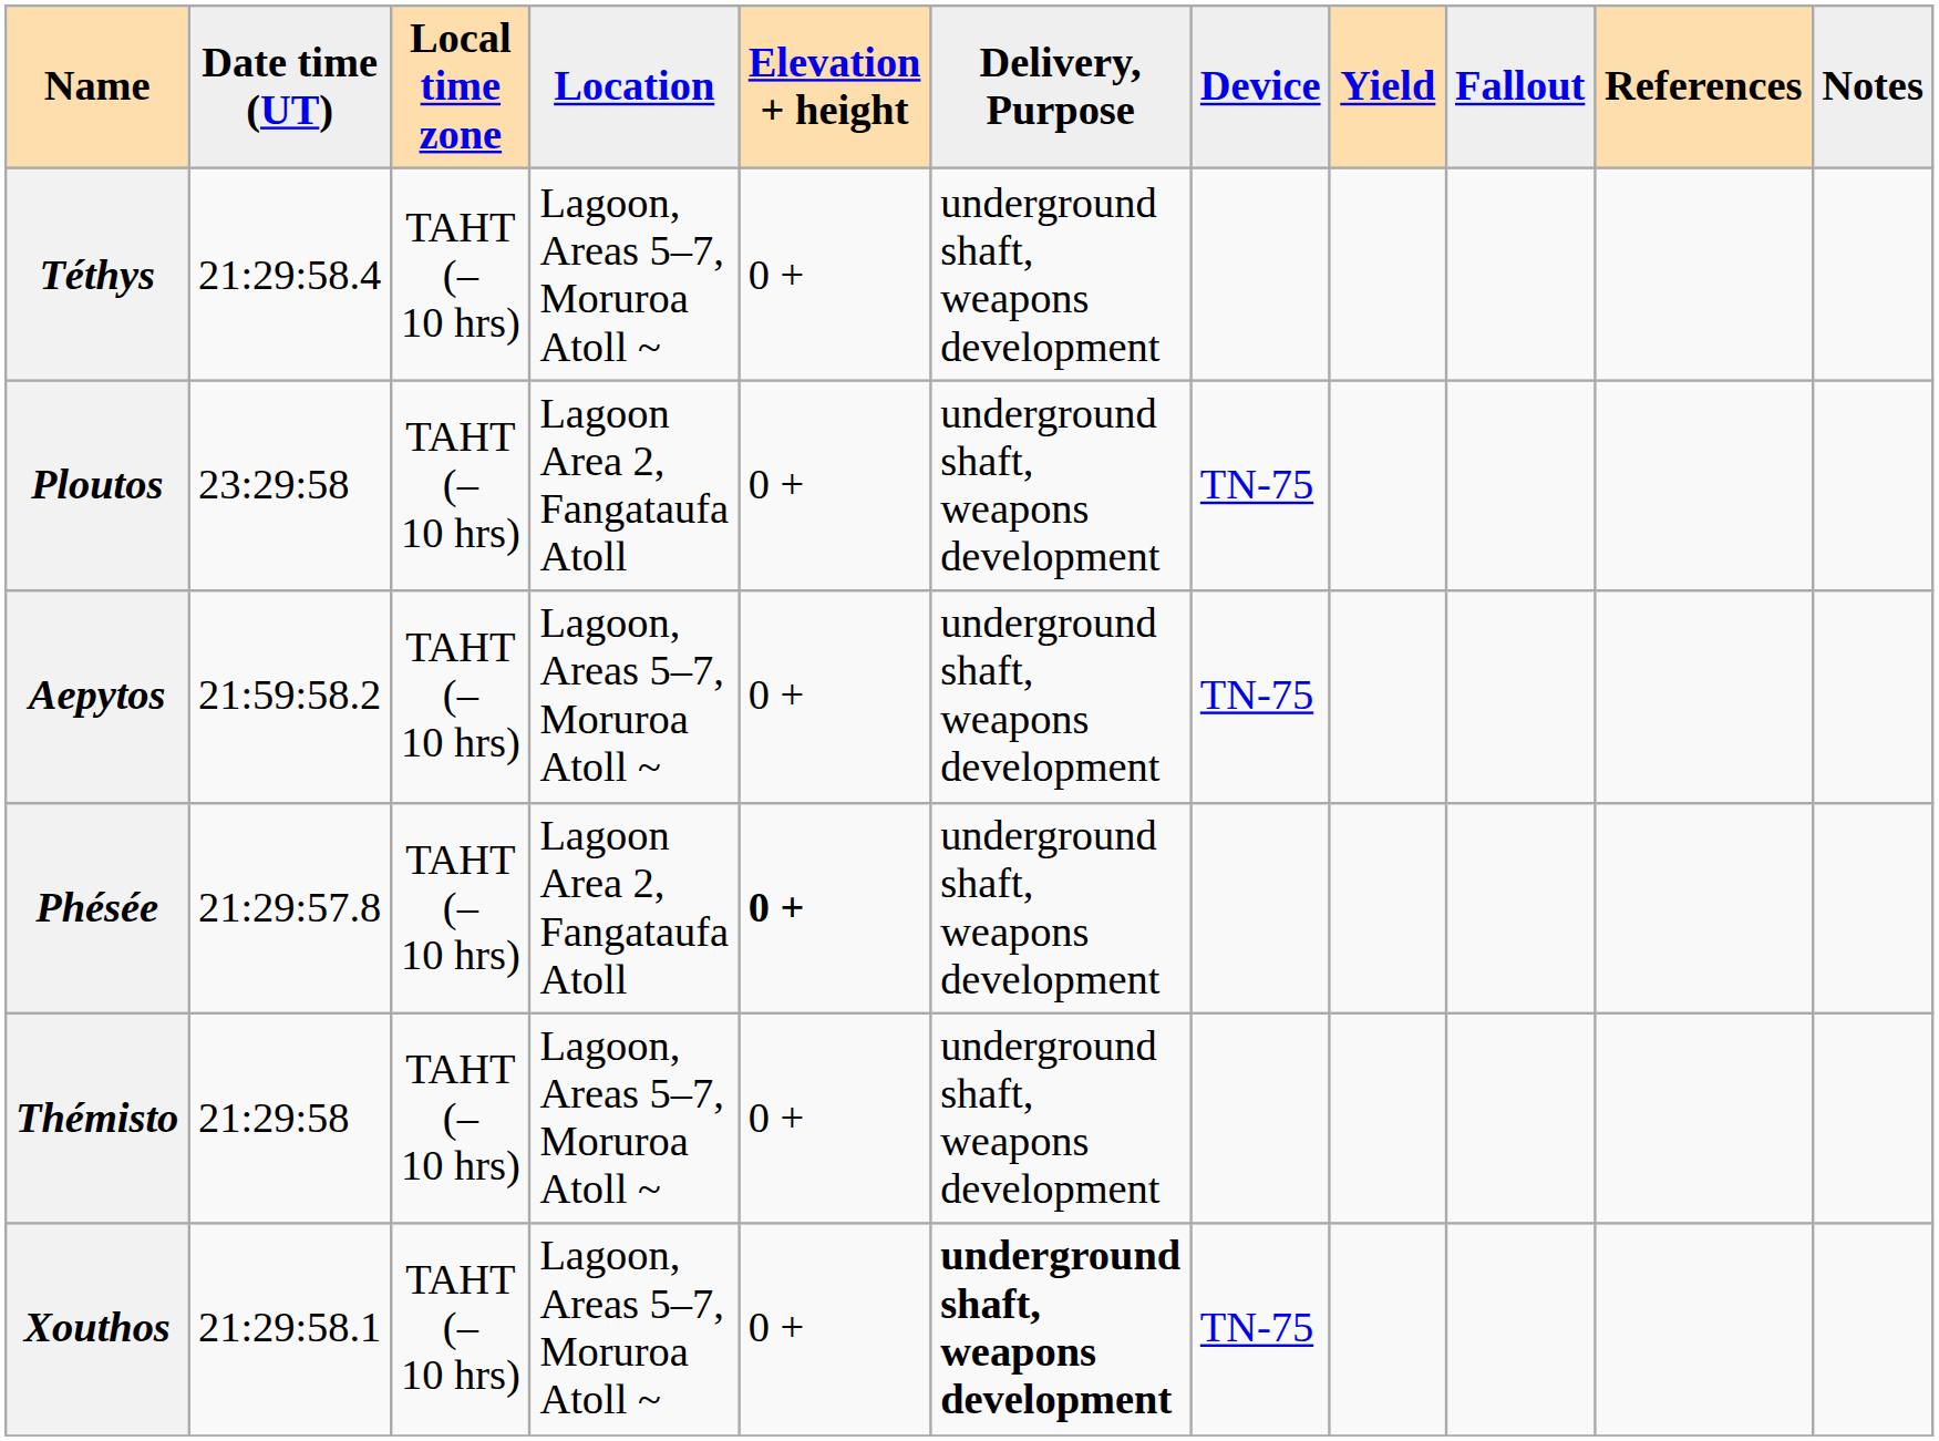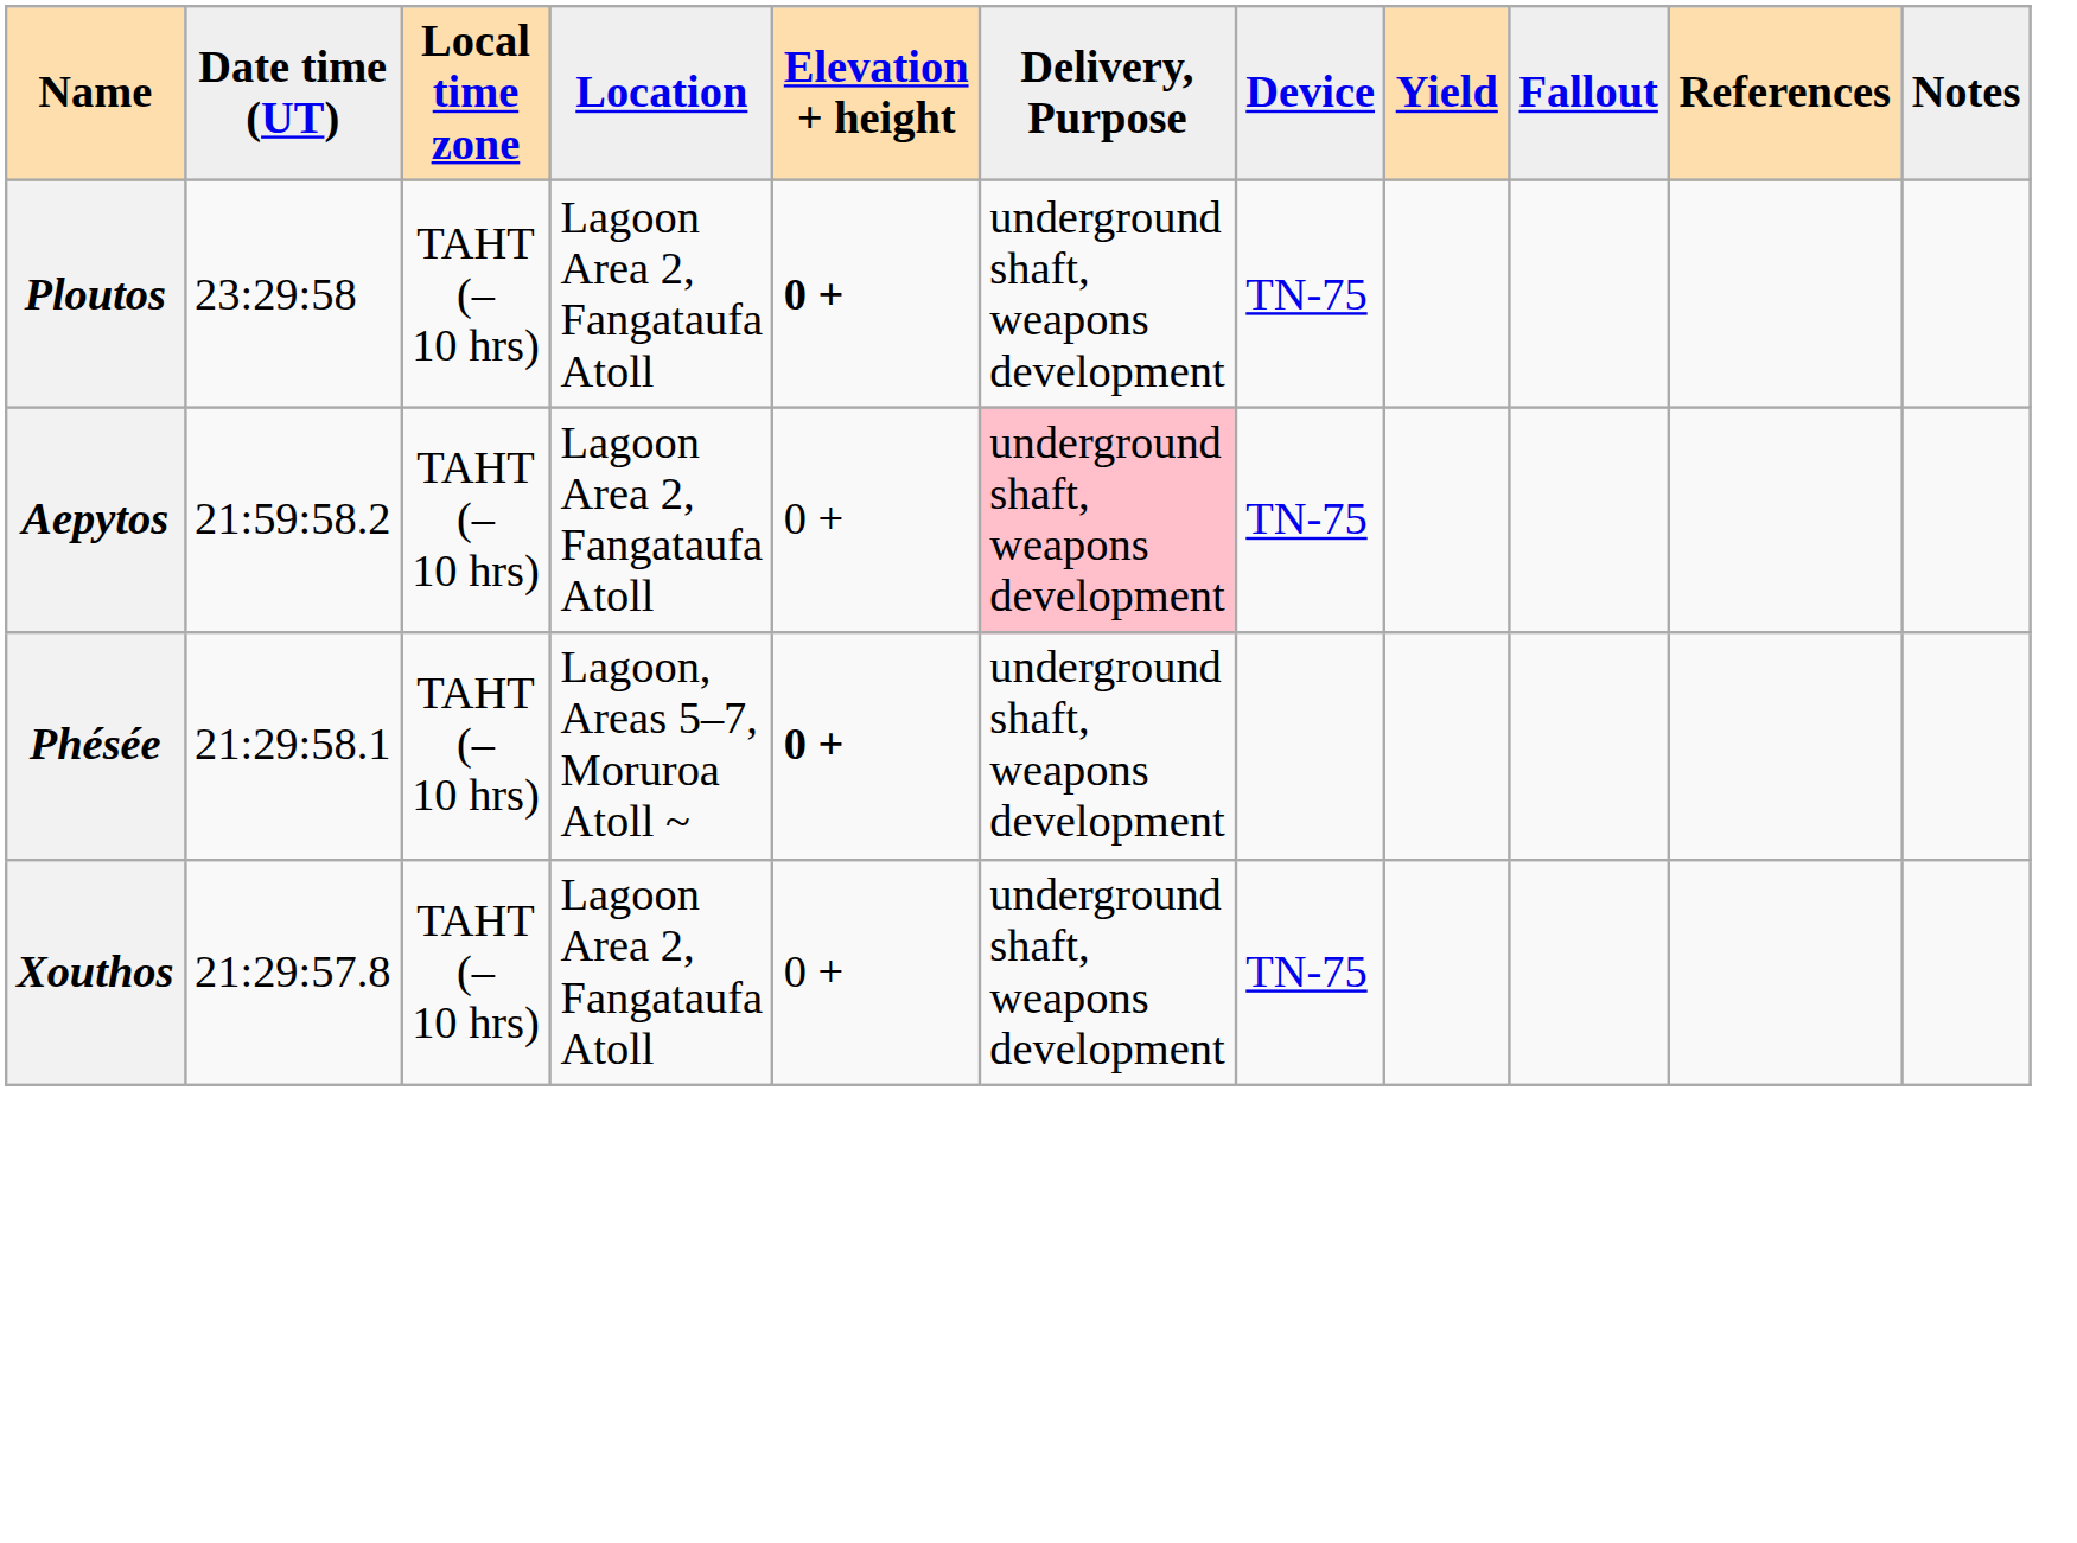 <table class="wikitable sortable">
 <tr>
 <th style="background:#ffdead;">Name </th>
 <th style="background:#efefef;">Date time (<a href='#'>UT</a>)</th>
 <th style="background:#ffdead;">Local <a href='#'>time zone</a></th>
 <th style="background:#efefef;"><a href='#'>Location</a></th>
 <th style="background:#ffdead;"><a href='#'>Elevation</a> + height </th>
 <th style="background:#efefef;">Delivery, <br>Purpose </th>
 <th style="background:#efefef;"><a href='#'>Device</a></th>
 <th style="background:#ffdead;"><a href='#'>Yield</a></th>
 <th style="background:#efefef;" class="unsortable"><a href='#'>Fallout</a></th>
 <th style="background:#ffdead;" class="unsortable">References</th>
 <th style="background:#efefef;" class="unsortable">Notes</th>
 </tr>
 <tr>
-<th><em>Téthys</em></th>
-<td> 21:29:58.4</td>
-<td style="text-align:center;">TAHT (–10 hrs)<br></td>
-<td>Lagoon, Areas 5–7, Moruroa Atoll ~ </td>
-<td>0 +</td>
-<td>underground shaft,<br>weapons development</td>
-<td></td>
-<td style="text-align:center;"></td>
-<td></td>
-<td></td>
-<td></td>
-</tr>
-<tr>
 <th><em>Ploutos</em></th>
 <td> 23:29:58</td>
 <td style="text-align:center;">TAHT (–10 hrs)<br></td>
 <td>Lagoon Area 2, Fangataufa Atoll </td>
-<td>0 +</td>
+<td><strong>0 +</strong></td>
 <td>underground shaft,<br>weapons development</td>
 <td><a href='#'>TN-75</a></td>
 <td style="text-align:center;"></td>
 <td></td>
 <td></td>
 <td></td>
 </tr>
 <tr>
 <th><em>Aepytos</em></th>
 <td> 21:59:58.2</td>
 <td style="text-align:center;">TAHT (–10 hrs)<br></td>
-<td>Lagoon, Areas 5–7, Moruroa Atoll ~ </td>
+<td>Lagoon Area 2, Fangataufa Atoll </td>
 <td>0 +</td>
-<td>underground shaft,<br>weapons development</td>
+<td style="background: pink;">underground shaft,<br>weapons development</td>
 <td><a href='#'>TN-75</a></td>
 <td style="text-align:center;"></td>
 <td></td>
 <td></td>
 <td></td>
 </tr>
 <tr>
 <th><em>Phésée</em></th>
-<td> 21:29:57.8</td>
+<td> 21:29:58.1</td>
 <td style="text-align:center;">TAHT (–10 hrs)<br></td>
-<td>Lagoon Area 2, Fangataufa Atoll </td>
+<td>Lagoon, Areas 5–7, Moruroa Atoll ~ </td>
 <td><strong>0 +</strong></td>
 <td>underground shaft,<br>weapons development</td>
 <td></td>
 <td style="text-align:center;"></td>
 <td></td>
 <td></td>
 <td></td>
 </tr>
 <tr>
-<th><em>Thémisto</em></th>
-<td> 21:29:58</td>
+<th><em>Xouthos</em></th>
+<td> 21:29:57.8</td>
 <td style="text-align:center;">TAHT (–10 hrs)<br></td>
-<td>Lagoon, Areas 5–7, Moruroa Atoll ~ </td>
+<td>Lagoon Area 2, Fangataufa Atoll </td>
 <td>0 +</td>
 <td>underground shaft,<br>weapons development</td>
-<td></td>
-<td style="text-align:center;"></td>
-<td></td>
-<td></td>
-<td></td>
-</tr>
-<tr>
-<th><em>Xouthos</em></th>
-<td> 21:29:58.1</td>
-<td style="text-align:center;">TAHT (–10 hrs)<br></td>
-<td>Lagoon, Areas 5–7, Moruroa Atoll ~ </td>
-<td>0 +</td>
-<td><strong>underground shaft,<br>weapons development</strong></td>
 <td><a href='#'>TN-75</a></td>
 <td style="text-align:center;"></td>
 <td></td>
 <td></td>
 <td></td>
 </tr>
 </table>
